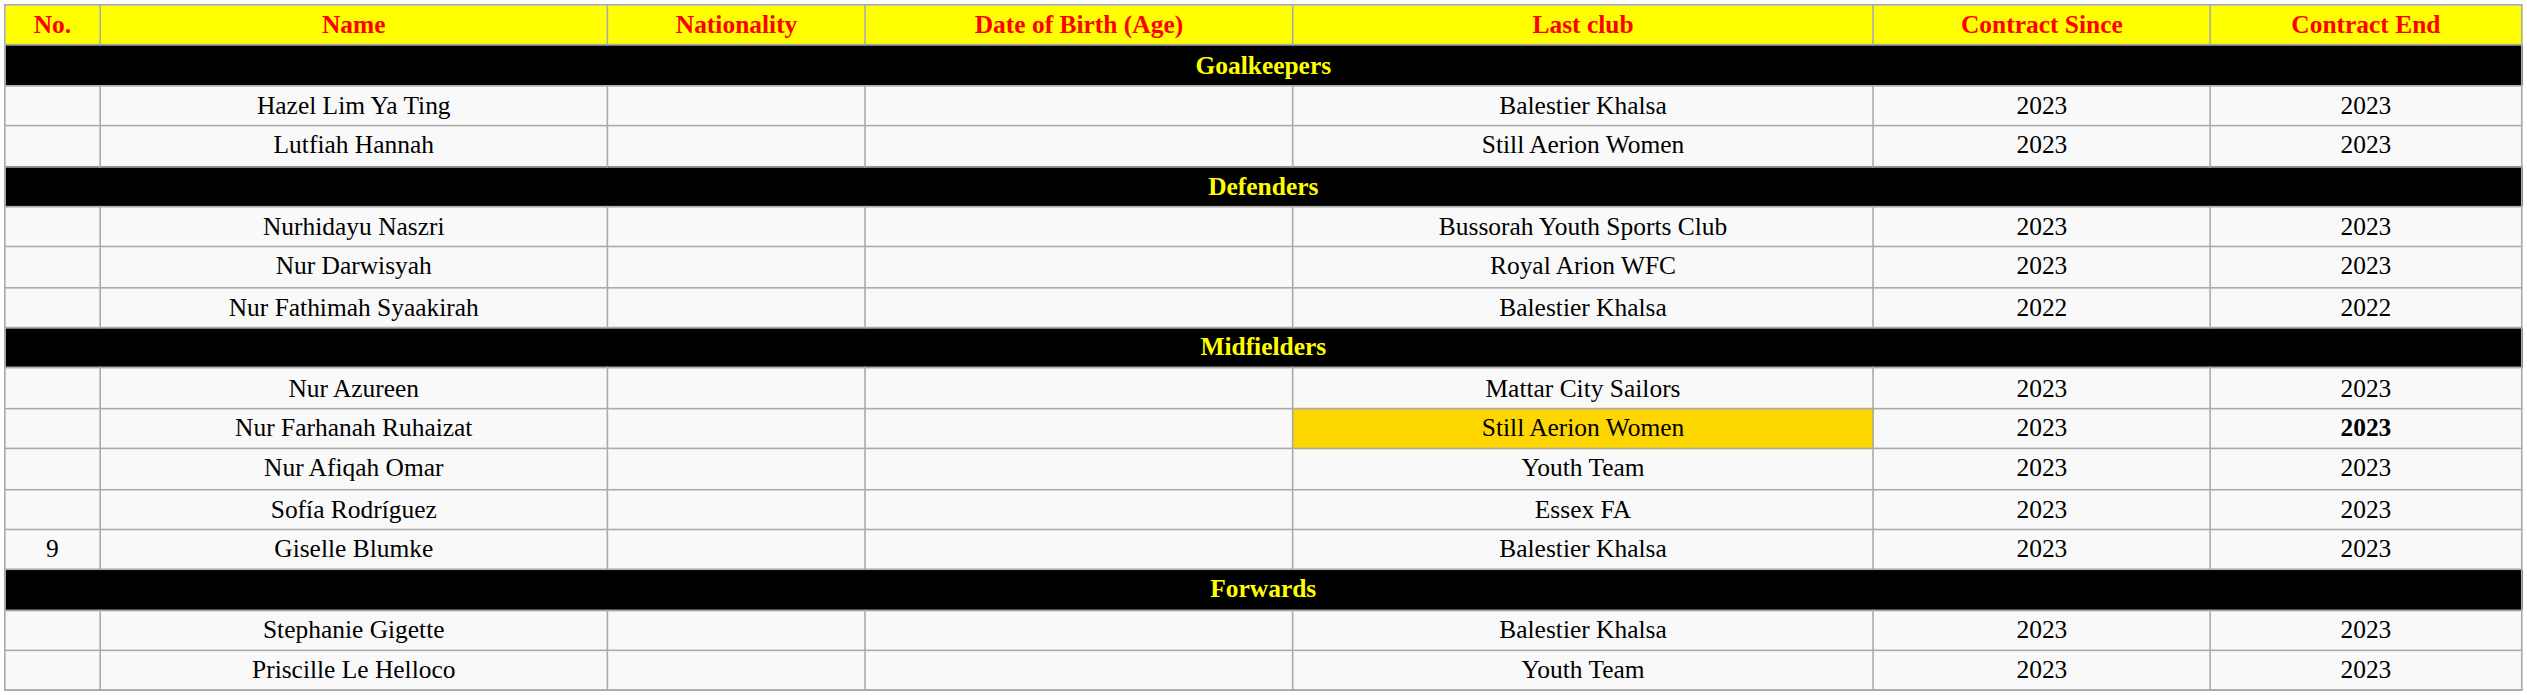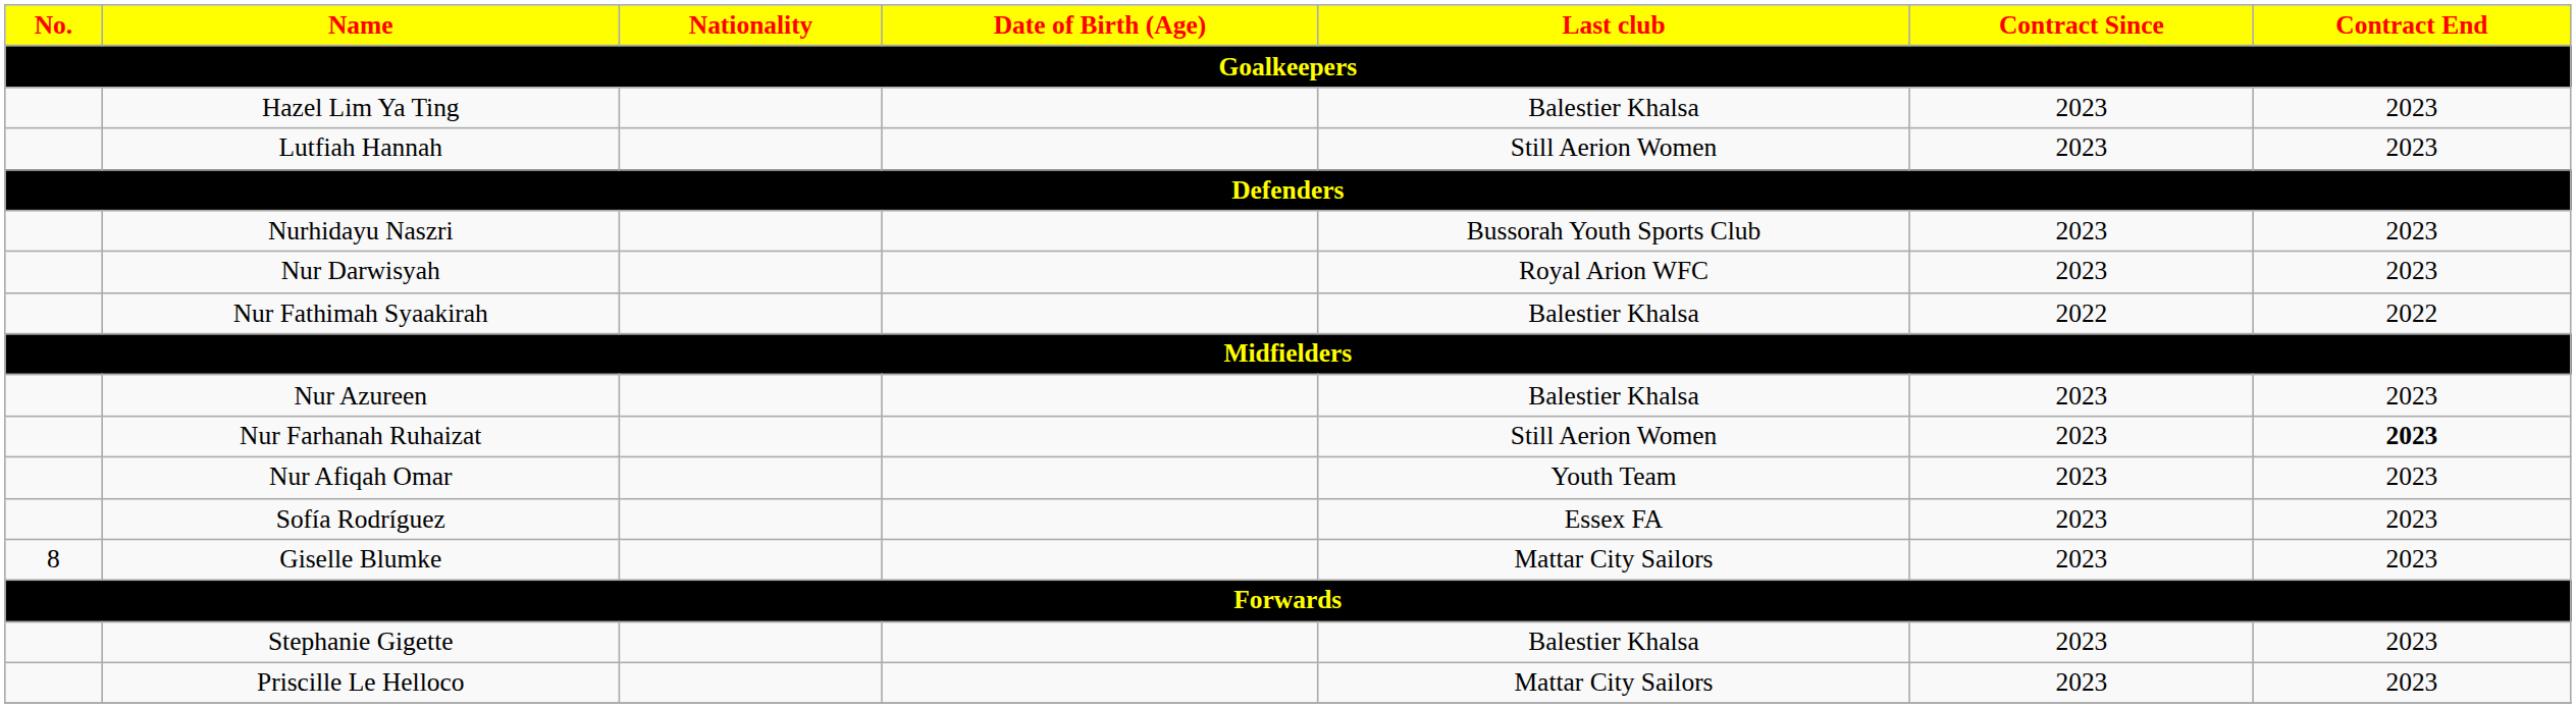 <table class="wikitable" style="text-align:center; font-size:100%; width:100%;">
 <tr>
 <th style="background:#FFFF00; color:red; text-align:white;">No.</th>
 <th style="background:#FFFF00; color:red; text-align:white;">Name</th>
 <th style="background:#FFFF00; color:red; text-align:white;">Nationality</th>
 <th style="background:#FFFF00; color:red; text-align:white;">Date of Birth (Age)</th>
 <th style="background:#FFFF00; color:red; text-align:white;">Last club</th>
 <th style="background:#FFFF00; color:red; text-align:white;">Contract Since</th>
 <th style="background:#FFFF00; color:red; text-align:white;">Contract End</th>
 </tr>
 <tr>
 <th colspan="8" style="background:black; color:yellow; text-align:center;">Goalkeepers</th>
 </tr>
 <tr>
 <td></td>
 <td>Hazel Lim Ya Ting</td>
 <td></td>
 <td></td>
 <td> Balestier Khalsa</td>
 <td>2023</td>
 <td>2023</td>
 </tr>
 <tr>
 <td></td>
 <td>Lutfiah Hannah</td>
 <td></td>
 <td></td>
 <td> Still Aerion Women</td>
 <td>2023</td>
 <td>2023</td>
 </tr>
 <tr>
 <th colspan="8" style="background:black; color:yellow; text-align:center;">Defenders</th>
 </tr>
 <tr>
 <td></td>
 <td>Nurhidayu Naszri</td>
 <td></td>
 <td></td>
 <td> Bussorah Youth Sports Club</td>
 <td>2023</td>
 <td>2023</td>
 </tr>
 <tr>
 <td></td>
 <td>Nur Darwisyah</td>
 <td></td>
 <td></td>
 <td> Royal Arion WFC</td>
 <td>2023</td>
 <td>2023</td>
 </tr>
 <tr>
 <td></td>
 <td>Nur Fathimah Syaakirah</td>
 <td></td>
 <td></td>
 <td> Balestier Khalsa</td>
 <td>2022</td>
 <td>2022</td>
 </tr>
 <tr>
 <th colspan="8" style="background:black; color:yellow; text-align:center;">Midfielders</th>
 </tr>
 <tr>
 <td></td>
 <td>Nur Azureen</td>
 <td></td>
 <td></td>
-<td> Mattar City Sailors</td>
+<td> Balestier Khalsa</td>
 <td>2023</td>
 <td>2023</td>
 </tr>
 <tr>
 <td></td>
 <td>Nur Farhanah Ruhaizat</td>
 <td></td>
 <td></td>
-<td style="background: gold;"> Still Aerion Women</td>
+<td> Still Aerion Women</td>
 <td>2023</td>
 <td><strong>2023</strong></td>
 </tr>
 <tr>
 <td></td>
 <td>Nur Afiqah Omar</td>
 <td></td>
 <td></td>
 <td>Youth Team</td>
 <td>2023</td>
 <td>2023</td>
 </tr>
 <tr>
 <td></td>
 <td>Sofía Rodríguez</td>
 <td></td>
 <td></td>
 <td> Essex FA</td>
 <td>2023</td>
 <td>2023</td>
 </tr>
 <tr>
-<td>9</td>
+<td>8</td>
 <td>Giselle Blumke</td>
 <td></td>
 <td></td>
-<td> Balestier Khalsa</td>
+<td> Mattar City Sailors</td>
 <td>2023</td>
 <td>2023</td>
 </tr>
 <tr>
 <th colspan="8" style="background:black; color:yellow; text-align:center;">Forwards</th>
 </tr>
 <tr>
 <td></td>
 <td>Stephanie Gigette</td>
 <td></td>
 <td></td>
 <td> Balestier Khalsa</td>
 <td>2023</td>
 <td>2023</td>
 </tr>
 <tr>
 <td></td>
 <td>Priscille Le Helloco</td>
 <td></td>
 <td></td>
-<td>Youth Team</td>
+<td> Mattar City Sailors</td>
 <td>2023</td>
 <td>2023</td>
 </tr>
 <tr>
 </tr>
 </table>
